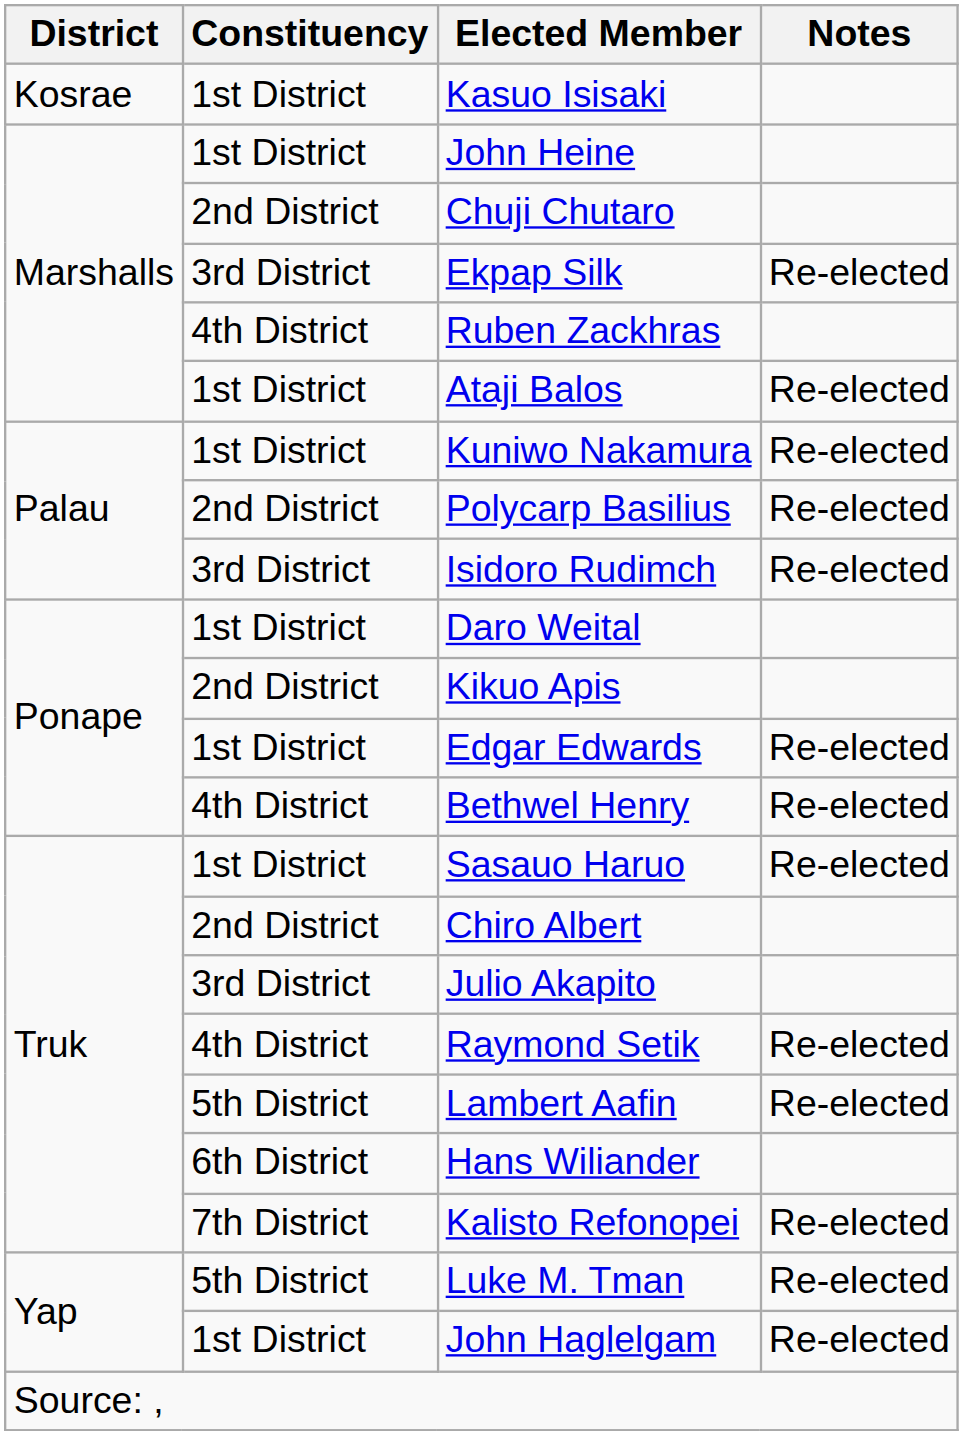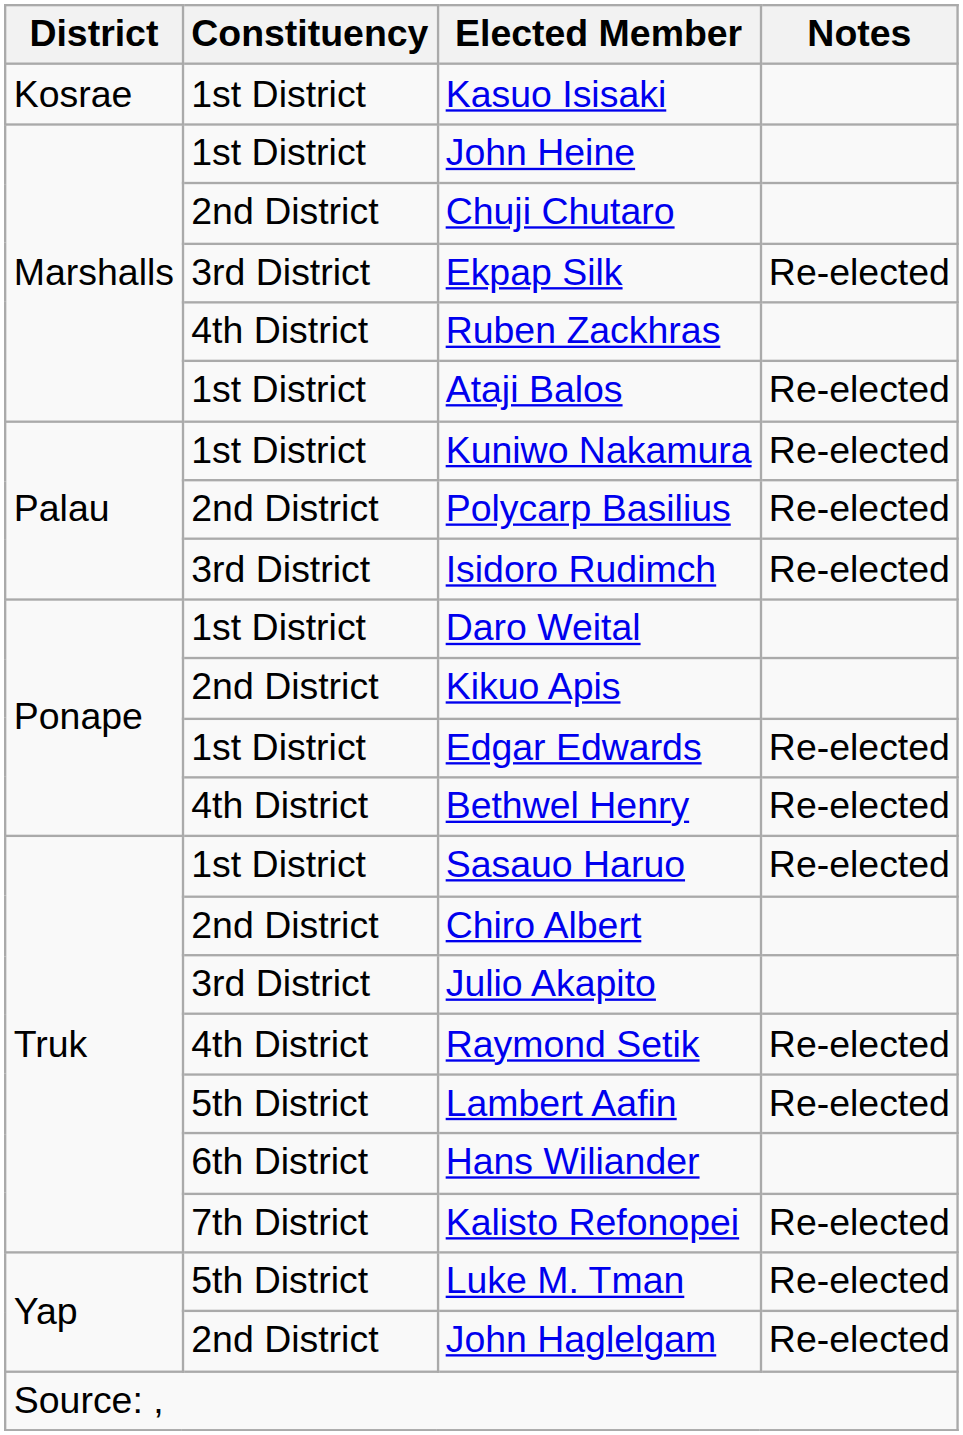 <table class=wikitable>
 <tr>
 <th>District</th>
 <th>Constituency</th>
 <th>Elected Member</th>
 <th>Notes</th>
 </tr>
 <tr>
 <td>Kosrae</td>
 <td>1st District</td>
 <td><a href='#'>Kasuo Isisaki</a></td>
 <td></td>
 </tr>
 <tr>
 <td rowspan=5>Marshalls</td>
 <td>1st District</td>
 <td><a href='#'>John Heine</a></td>
 <td></td>
 </tr>
 <tr>
 <td>2nd District</td>
 <td><a href='#'>Chuji Chutaro</a></td>
 <td></td>
 </tr>
 <tr>
 <td>3rd District</td>
 <td><a href='#'>Ekpap Silk</a></td>
 <td>Re-elected</td>
 </tr>
 <tr>
 <td>4th District</td>
 <td><a href='#'>Ruben Zackhras</a></td>
 <td></td>
 </tr>
 <tr>
 <td>1st District</td>
 <td><a href='#'>Ataji Balos</a></td>
 <td>Re-elected</td>
 </tr>
 <tr>
 <td rowspan=3>Palau</td>
 <td>1st District</td>
 <td><a href='#'>Kuniwo Nakamura</a></td>
 <td>Re-elected</td>
 </tr>
 <tr>
 <td>2nd District</td>
 <td><a href='#'>Polycarp Basilius</a></td>
 <td>Re-elected</td>
 </tr>
 <tr>
 <td>3rd District</td>
 <td><a href='#'>Isidoro Rudimch</a></td>
 <td>Re-elected</td>
 </tr>
 <tr>
 <td rowspan=4>Ponape</td>
 <td>1st District</td>
 <td><a href='#'>Daro Weital</a></td>
 <td></td>
 </tr>
 <tr>
 <td>2nd District</td>
 <td><a href='#'>Kikuo Apis</a></td>
 <td></td>
 </tr>
 <tr>
 <td>1st District</td>
 <td><a href='#'>Edgar Edwards</a></td>
 <td>Re-elected</td>
 </tr>
 <tr>
 <td>4th District</td>
 <td><a href='#'>Bethwel Henry</a></td>
 <td>Re-elected</td>
 </tr>
 <tr>
 <td rowspan=7>Truk</td>
 <td>1st District</td>
 <td><a href='#'>Sasauo Haruo</a></td>
 <td>Re-elected</td>
 </tr>
 <tr>
 <td>2nd District</td>
 <td><a href='#'>Chiro Albert</a></td>
 <td></td>
 </tr>
 <tr>
 <td>3rd District</td>
 <td><a href='#'>Julio Akapito</a></td>
 <td></td>
 </tr>
 <tr>
 <td>4th District</td>
 <td><a href='#'>Raymond Setik</a></td>
 <td>Re-elected</td>
 </tr>
 <tr>
 <td>5th District</td>
 <td><a href='#'>Lambert Aafin</a></td>
 <td>Re-elected</td>
 </tr>
 <tr>
 <td>6th District</td>
 <td><a href='#'>Hans Wiliander</a></td>
 <td></td>
 </tr>
 <tr>
 <td>7th District</td>
 <td><a href='#'>Kalisto Refonopei</a></td>
 <td>Re-elected</td>
 </tr>
 <tr>
 <td rowspan=2>Yap</td>
 <td>5th District</td>
 <td><a href='#'>Luke M. Tman</a></td>
 <td>Re-elected</td>
 </tr>
 <tr>
-<td>1st District</td>
+<td>2nd District</td>
 <td><a href='#'>John Haglelgam</a></td>
 <td>Re-elected</td>
 </tr>
 <tr>
 <td colspan=4>Source: , </td>
 </tr>
 </table>
